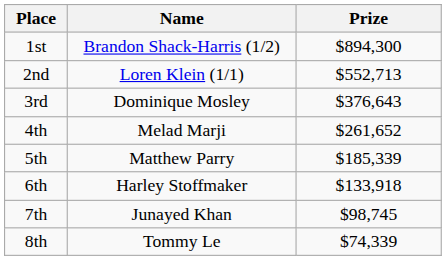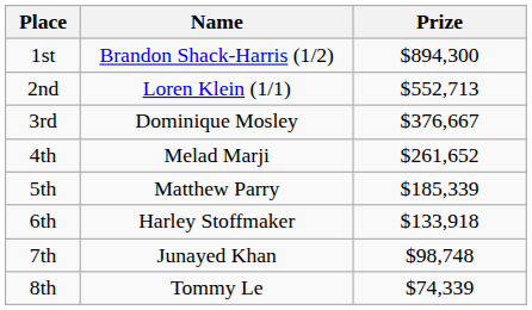 <table class="wikitable">
 <tr>
 <th width="50">Place</th>
 <th width="200">Name</th>
 <th width="125">Prize</th>
 </tr>
 <tr>
 <td align = "center">1st</td>
 <td align = "center"><a href='#'>Brandon Shack-Harris</a> (1/2)</td>
 <td align = "center">$894,300</td>
 </tr>
 <tr>
 <td align = "center">2nd</td>
 <td align = "center"><a href='#'>Loren Klein</a> (1/1)</td>
 <td align = "center">$552,713</td>
 </tr>
 <tr>
 <td align = "center">3rd</td>
 <td align = "center">Dominique Mosley</td>
-<td align = "center">$376,643</td>
+<td align = "center">$376,667</td>
 </tr>
 <tr>
 <td align = "center">4th</td>
 <td align = "center">Melad Marji</td>
 <td align = "center">$261,652</td>
 </tr>
 <tr>
 <td align = "center">5th</td>
 <td align = "center">Matthew Parry</td>
 <td align = "center">$185,339</td>
 </tr>
 <tr>
 <td align = "center">6th</td>
 <td align = "center">Harley Stoffmaker</td>
 <td align = "center">$133,918</td>
 </tr>
 <tr>
 <td align = "center">7th</td>
 <td align = "center">Junayed Khan</td>
-<td align = "center">$98,745</td>
+<td align = "center">$98,748</td>
 </tr>
 <tr>
 <td align = "center">8th</td>
 <td align = "center">Tommy Le</td>
 <td align = "center">$74,339</td>
 </tr>
 </table>
